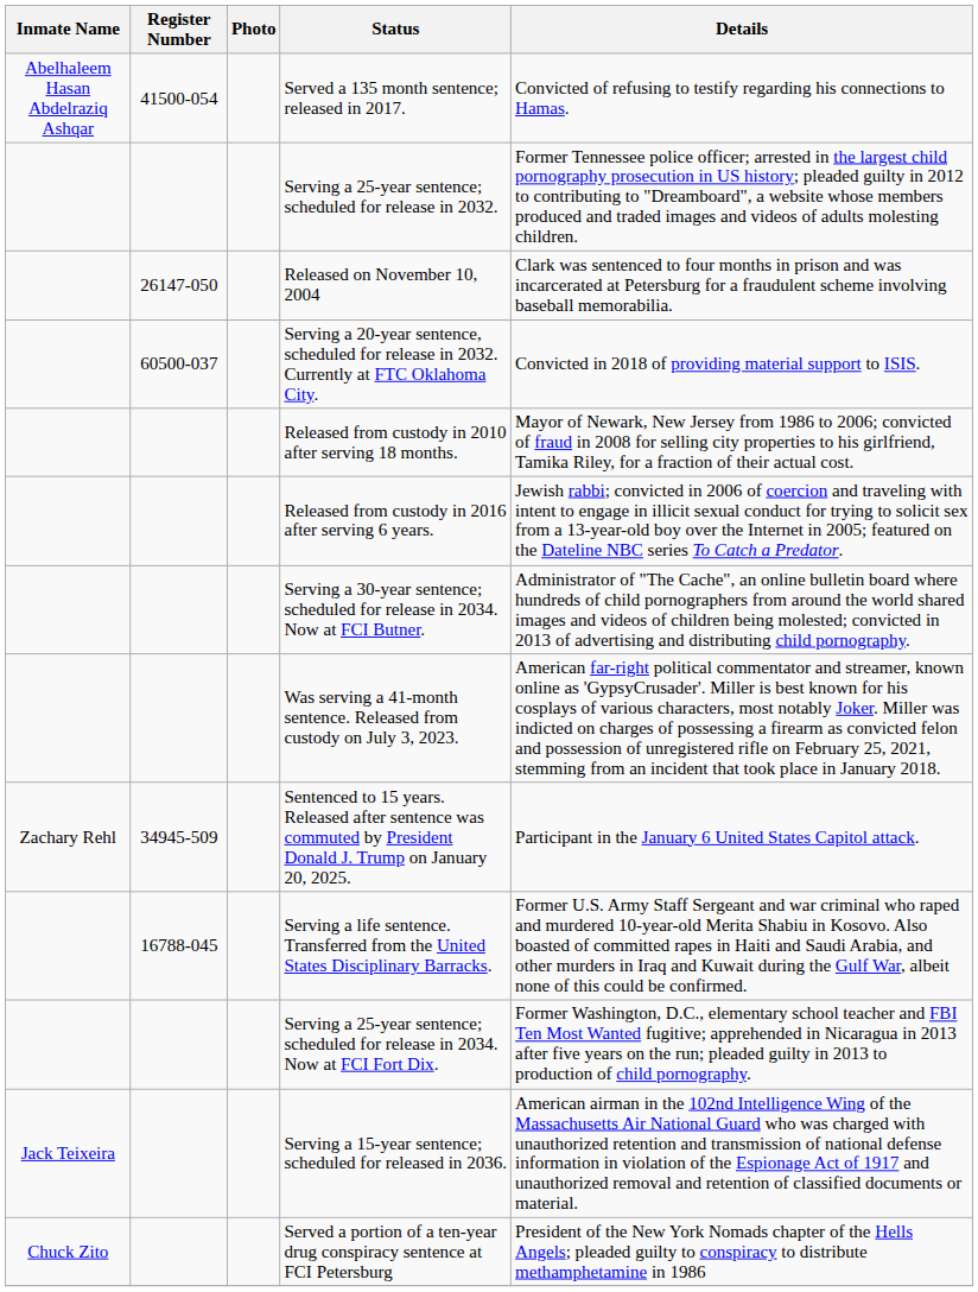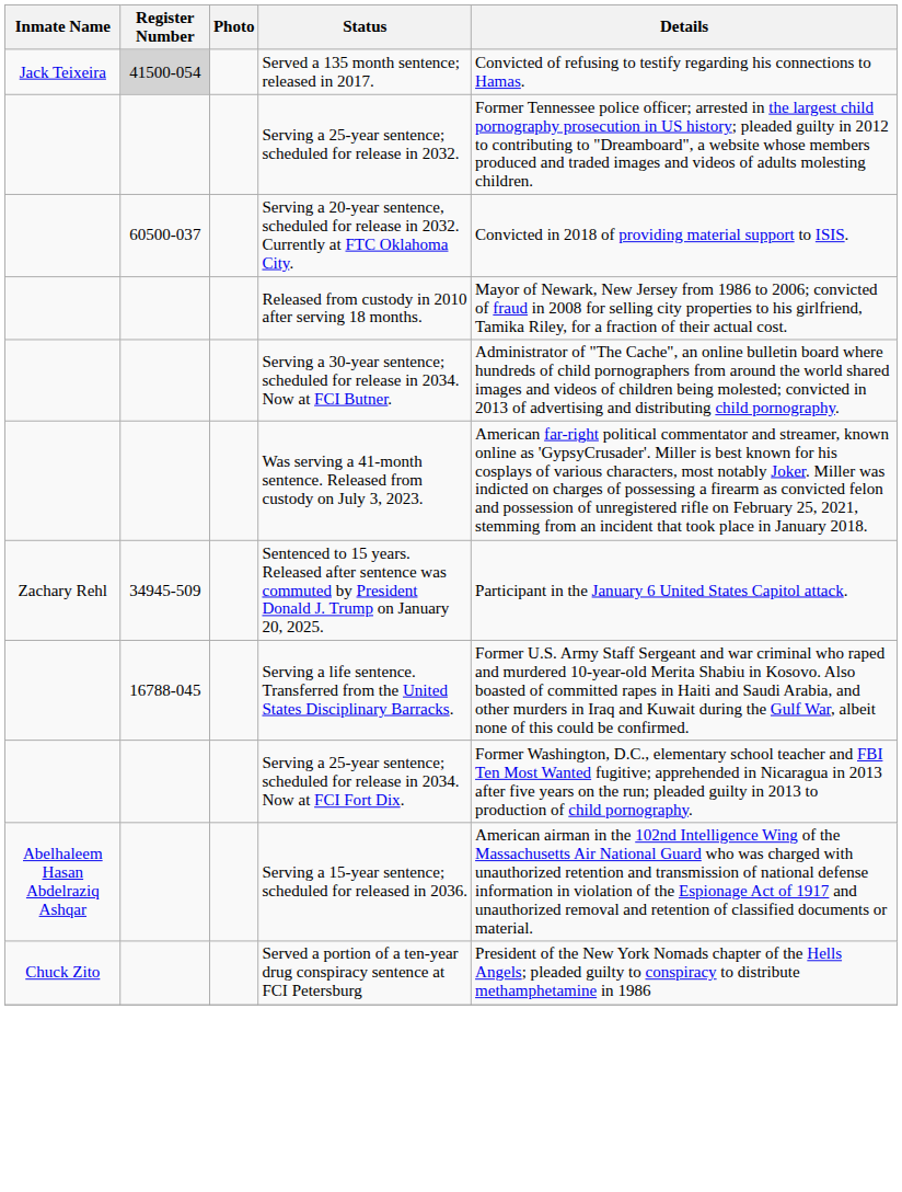 <table class="wikitable sortable">
 <tr>
 <th width=13%>Inmate Name</th>
 <th width=10%>Register Number</th>
 <th width=5%>Photo</th>
 <th width=24%>Status</th>
 <th width=53%>Details</th>
 </tr>
 <tr>
-<td align="center"><a href='#'>Abelhaleem Hasan Abdelraziq Ashqar</a></td>
-<td align="center">41500-054</td>
+<td align="center"><a href='#'>Jack Teixeira</a></td>
+<td align="center" style="background: lightgrey;">41500-054</td>
 <td></td>
 <td>Served a 135 month sentence; released in 2017.</td>
 <td>Convicted of refusing to testify regarding his connections to <a href='#'>Hamas</a>.</td>
 </tr>
 <tr>
 <td align="center"></td>
 <td align="center"></td>
 <td></td>
 <td>Serving a 25-year sentence; scheduled for release in 2032.</td>
 <td>Former Tennessee police officer; arrested in <a href='#'>the largest child pornography prosecution in US history</a>; pleaded guilty in 2012 to contributing to "Dreamboard", a website whose members produced and traded images and videos of adults molesting children.</td>
-</tr>
-<tr>
-<td align="center"></td>
-<td align="center">26147-050</td>
-<td></td>
-<td>Released on November 10, 2004</td>
-<td>Clark was sentenced to four months in prison and was incarcerated at Petersburg for a fraudulent scheme involving baseball memorabilia.</td>
 </tr>
 <tr>
 <td align="center"></td>
 <td align="center">60500-037</td>
 <td></td>
 <td>Serving a 20-year sentence, scheduled for release in 2032. Currently at <a href='#'>FTC Oklahoma City</a>.</td>
 <td>Convicted in 2018 of <a href='#'>providing material support</a> to <a href='#'>ISIS</a>.</td>
 </tr>
 <tr>
 <td align="center"></td>
 <td align="center"></td>
 <td></td>
 <td>Released from custody in 2010 after serving 18 months.</td>
 <td>Mayor of Newark, New Jersey from 1986 to 2006; convicted of <a href='#'>fraud</a> in 2008 for selling city properties to his girlfriend, Tamika Riley, for a fraction of their actual cost.</td>
-</tr>
-<tr>
-<td align="center"></td>
-<td align="center"></td>
-<td></td>
-<td>Released from custody in 2016 after serving 6 years.</td>
-<td>Jewish <a href='#'>rabbi</a>; convicted in 2006 of <a href='#'>coercion</a> and traveling with intent to engage in illicit sexual conduct for trying to solicit sex from a 13-year-old boy over the Internet in 2005; featured on the <a href='#'>Dateline NBC</a> series <em><a href='#'>To Catch a Predator</a></em>.</td>
 </tr>
 <tr>
 <td align="center"></td>
 <td align="center"></td>
 <td></td>
 <td>Serving a 30-year sentence; scheduled for release in 2034. Now at <a href='#'>FCI Butner</a>.</td>
 <td>Administrator of "The Cache", an online bulletin board where hundreds of child pornographers from around the world shared images and videos of children being molested; convicted in 2013 of advertising and distributing <a href='#'>child pornography</a>.</td>
 </tr>
 <tr>
 <td style="text-align:center;"></td>
 <td style="text-align:center;"></td>
 <td></td>
 <td>Was serving a 41-month sentence. Released from custody on July 3, 2023.</td>
 <td>American <a href='#'>far-right</a> political commentator and streamer, known online as 'GypsyCrusader'. Miller is best known for his cosplays of various characters, most notably <a href='#'>Joker</a>. Miller was indicted on charges of possessing a firearm as convicted felon and possession of unregistered rifle on February 25, 2021, stemming from an incident that took place in January 2018.</td>
 </tr>
 <tr>
 <td align="center">Zachary Rehl</td>
 <td align="center">34945-509</td>
 <td></td>
 <td>Sentenced to 15 years.<br>Released after sentence was <a href='#'>commuted</a> by <a href='#'>President Donald J. Trump</a> on January 20, 2025.</td>
 <td>Participant in the <a href='#'>January 6 United States Capitol attack</a>.</td>
 </tr>
 <tr>
 <td style="text-align:center;"></td>
 <td style="text-align:center;">16788-045</td>
 <td></td>
 <td>Serving a life sentence. Transferred from the <a href='#'>United States Disciplinary Barracks</a>.</td>
 <td>Former U.S. Army Staff Sergeant and war criminal who raped and murdered 10-year-old Merita Shabiu in Kosovo. Also boasted of committed rapes in Haiti and Saudi Arabia, and other murders in Iraq and Kuwait during the <a href='#'>Gulf War</a>, albeit none of this could be confirmed.</td>
 </tr>
 <tr>
 <td align="center"></td>
 <td align="center"></td>
 <td></td>
 <td>Serving a 25-year sentence; scheduled for release in 2034. Now at <a href='#'>FCI Fort Dix</a>.</td>
 <td>Former Washington, D.C., elementary school teacher and <a href='#'>FBI Ten Most Wanted</a> fugitive; apprehended in Nicaragua in 2013 after five years on the run; pleaded guilty in 2013 to production of <a href='#'>child pornography</a>.</td>
 </tr>
 <tr>
-<td align="center"><a href='#'>Jack Teixeira</a></td>
+<td align="center"><a href='#'>Abelhaleem Hasan Abdelraziq Ashqar</a></td>
 <td align="center"></td>
 <td></td>
 <td>Serving a 15-year sentence; scheduled for released in 2036.</td>
 <td>American airman in the <a href='#'>102nd Intelligence Wing</a> of the <a href='#'>Massachusetts Air National Guard</a> who was charged with unauthorized retention and transmission of national defense information in violation of the <a href='#'>Espionage Act of 1917</a> and unauthorized removal and retention of classified documents or material.</td>
 </tr>
 <tr>
 <td style="text-align:center;"><a href='#'>Chuck Zito</a></td>
 <td style="text-align:center;"></td>
 <td></td>
 <td>Served a portion of a ten-year drug conspiracy sentence at FCI Petersburg</td>
 <td>President of the New York Nomads chapter of the <a href='#'>Hells Angels</a>; pleaded guilty to <a href='#'>conspiracy</a> to distribute <a href='#'>methamphetamine</a> in 1986</td>
 </tr>
 <tr>
 </tr>
 </table>
